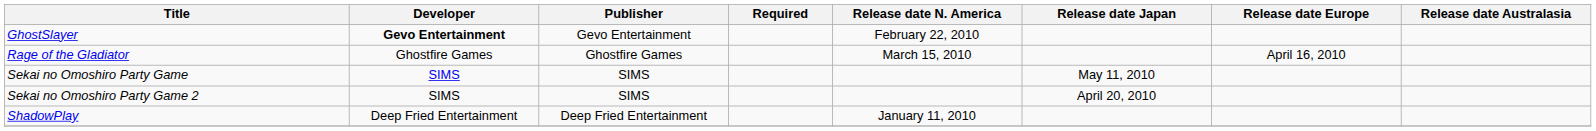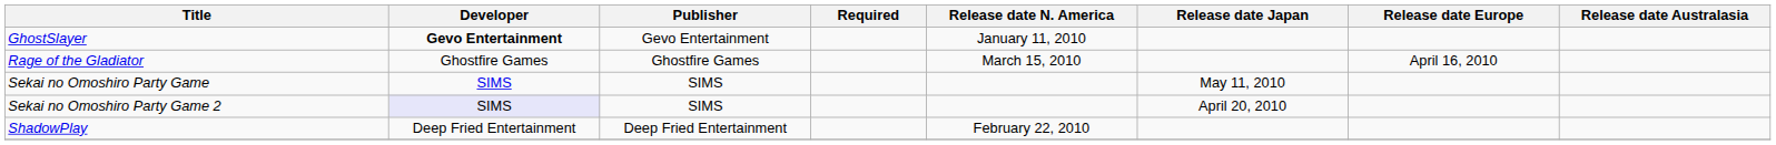 <table class="wikitable sortable" style="width:100%;">
 <tr>
 <th style="width:20%;">Title</th>
 <th style="width:11%;">Developer</th>
 <th style="width:11%;">Publisher</th>
 <th style="width:6%;">Required</th>
 <th style="width:11%;">Release date N. America</th>
 <th style="width:11%;">Release date Japan</th>
 <th style="width:11%;">Release date Europe</th>
 <th style="width:11%;">Release date Australasia</th>
 </tr>
 <tr align=center>
 <td align=left><em><a href='#'>GhostSlayer</a></em></td>
 <td><strong>Gevo Entertainment</strong></td>
 <td>Gevo Entertainment</td>
 <td></td>
-<td>February 22, 2010</td>
+<td>January 11, 2010</td>
 <td></td>
 <td></td>
 <td></td>
 </tr>
 <tr align=center>
 <td align=left><em><a href='#'>Rage of the Gladiator</a></em></td>
 <td>Ghostfire Games</td>
 <td>Ghostfire Games</td>
 <td></td>
 <td>March 15, 2010</td>
 <td></td>
 <td>April 16, 2010</td>
 <td></td>
 </tr>
 <tr align=center>
 <td align=left><em>Sekai no Omoshiro Party Game</em></td>
 <td><a href='#'>SIMS</a></td>
 <td>SIMS</td>
 <td></td>
 <td></td>
 <td>May 11, 2010</td>
 <td></td>
 <td></td>
 </tr>
 <tr align=center>
 <td align=left><em>Sekai no Omoshiro Party Game 2</em></td>
-<td>SIMS</td>
+<td style="background: lavender;">SIMS</td>
 <td>SIMS</td>
 <td></td>
 <td></td>
 <td>April 20, 2010</td>
 <td></td>
 <td></td>
 </tr>
 <tr align=center>
 <td align=left><em><a href='#'>ShadowPlay</a></em></td>
 <td>Deep Fried Entertainment</td>
 <td>Deep Fried Entertainment</td>
 <td></td>
-<td>January 11, 2010</td>
+<td>February 22, 2010</td>
 <td></td>
 <td></td>
 <td></td>
 </tr>
 <tr>
 </tr>
 </table>
